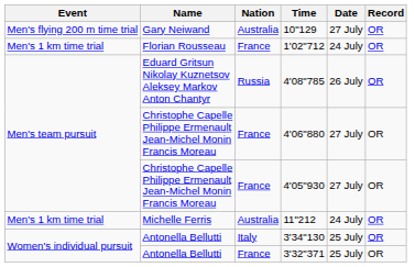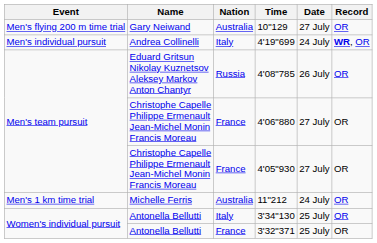 <table class="wikitable">
 <tr>
 <th>Event</th>
 <th>Name</th>
 <th>Nation</th>
 <th>Time</th>
 <th>Date</th>
 <th>Record</th>
 </tr>
 <tr>
 <td><a href='#'>Men's flying 200 m time trial</a></td>
 <td><a href='#'>Gary Neiwand </a></td>
 <td><a href='#'>Australia</a></td>
 <td>10"129</td>
 <td>27 July</td>
 <td><a href='#'>OR</a></td>
 </tr>
 <tr>
-<td><a href='#'>Men's 1 km time trial</a></td>
-<td><a href='#'>Florian Rousseau </a></td>
-<td><a href='#'>France</a></td>
-<td>1'02"712</td>
+<td><a href='#'>Men's individual pursuit</a></td>
+<td><a href='#'>Andrea Collinelli</a></td>
+<td><a href='#'>Italy</a></td>
+<td>4'19"699</td>
 <td>24 July</td>
-<td><a href='#'>OR</a></td>
+<td><strong><a href='#'>WR</a></strong>, <a href='#'>OR</a></td>
 </tr>
 <tr>
 <td rowspan=3><a href='#'>Men's team pursuit</a></td>
 <td><a href='#'>Eduard Gritsun</a><br><a href='#'>Nikolay Kuznetsov</a><br><a href='#'>Aleksey Markov</a><br><a href='#'>Anton Chantyr</a></td>
 <td><a href='#'>Russia</a></td>
 <td>4'08"785</td>
 <td>26 July</td>
 <td><a href='#'>OR</a></td>
 </tr>
 <tr>
 <td><a href='#'>Christophe Capelle</a><br><a href='#'>Philippe Ermenault</a><br><a href='#'>Jean-Michel Monin</a><br><a href='#'>Francis Moreau</a></td>
 <td><a href='#'>France</a></td>
 <td>4'06"880</td>
 <td>27 July</td>
 <td>OR</td>
 </tr>
 <tr>
 <td><a href='#'>Christophe Capelle</a><br><a href='#'>Philippe Ermenault</a><br><a href='#'>Jean-Michel Monin</a><br><a href='#'>Francis Moreau</a></td>
 <td><a href='#'>France</a></td>
 <td>4'05"930</td>
 <td>27 July</td>
 <td>OR</td>
 </tr>
 <tr>
 <td><a href='#'>Men's 1 km time trial</a></td>
 <td><a href='#'>Michelle Ferris</a></td>
 <td><a href='#'>Australia</a></td>
 <td>11"212</td>
 <td>24 July</td>
 <td><a href='#'>OR</a></td>
 </tr>
 <tr>
 <td rowspan=2><a href='#'>Women's individual pursuit</a></td>
 <td><a href='#'>Antonella Bellutti</a></td>
 <td><a href='#'>Italy</a></td>
 <td>3'34"130</td>
 <td>25 July</td>
 <td><a href='#'>OR</a></td>
 </tr>
 <tr>
 <td><a href='#'>Antonella Bellutti</a></td>
 <td><a href='#'>France</a></td>
 <td>3'32"371</td>
 <td>25 July</td>
 <td>OR</td>
 </tr>
 </table>
